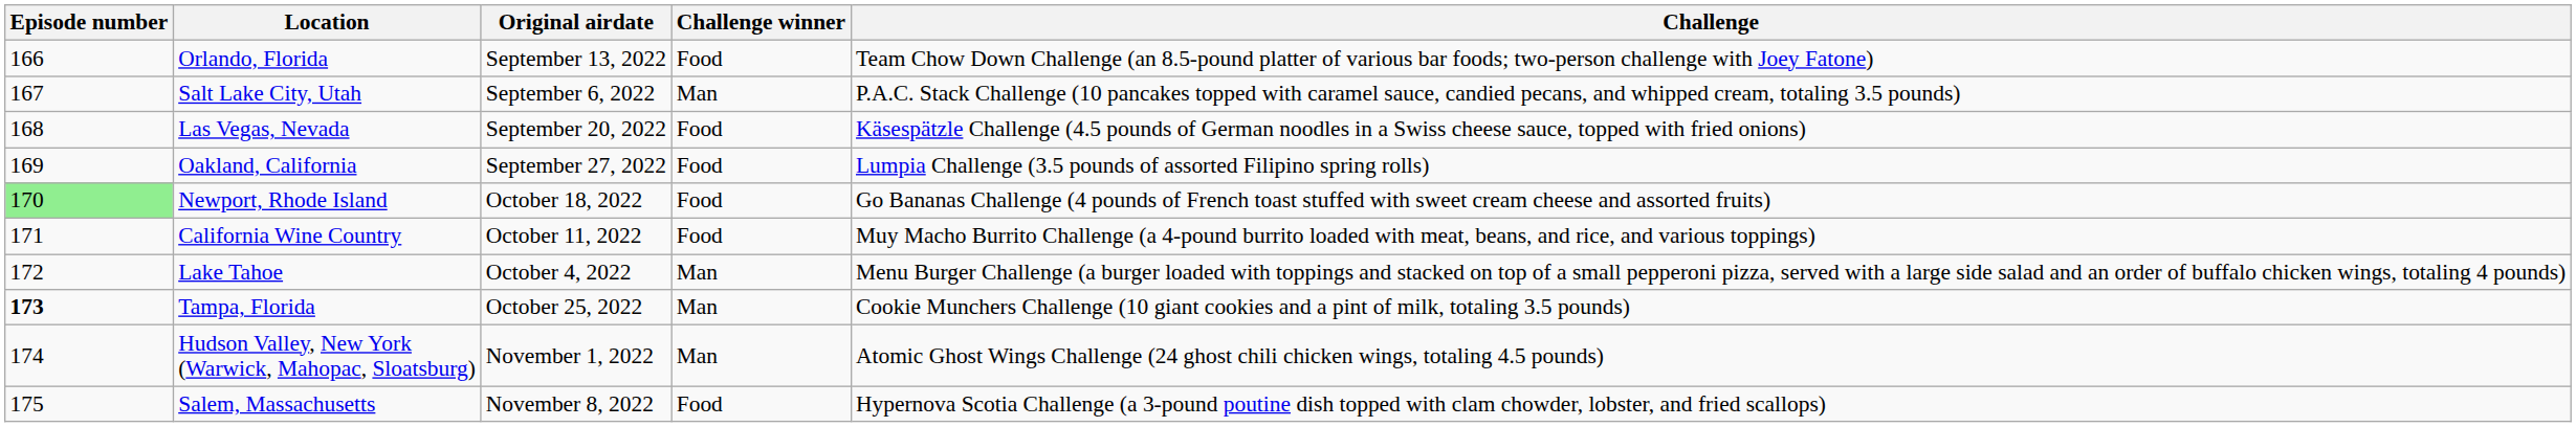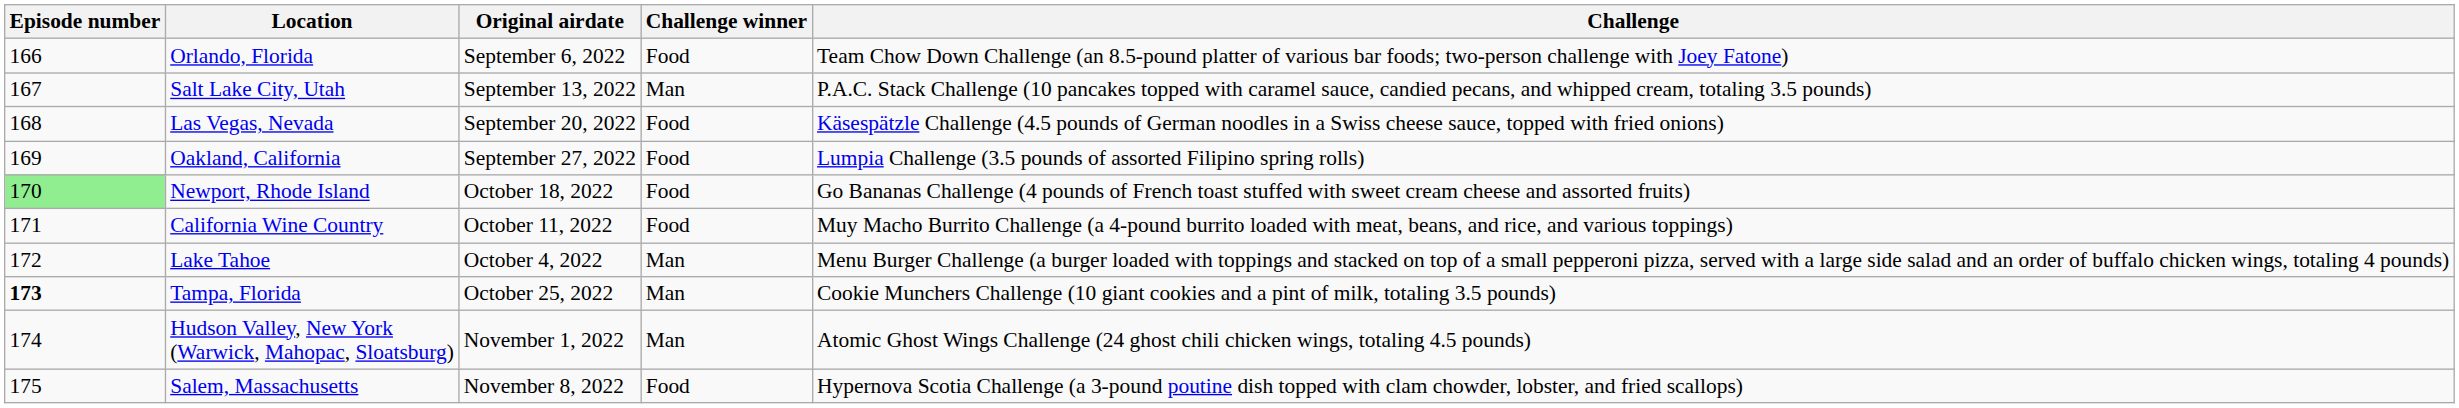 <table class="wikitable sortable" border="2"">
 <tr>
 <th>Episode number</th>
 <th>Location</th>
 <th>Original airdate</th>
 <th>Challenge winner</th>
 <th>Challenge</th>
 </tr>
 <tr>
 <td>166</td>
 <td><a href='#'>Orlando, Florida</a></td>
-<td>September 13, 2022</td>
+<td>September 6, 2022</td>
 <td>Food</td>
 <td>Team Chow Down Challenge (an 8.5-pound platter of various bar foods; two-person challenge with <a href='#'>Joey Fatone</a>)</td>
 </tr>
 <tr>
 <td>167</td>
 <td><a href='#'>Salt Lake City, Utah</a></td>
-<td>September 6, 2022</td>
+<td>September 13, 2022</td>
 <td>Man</td>
 <td>P.A.C. Stack Challenge (10 pancakes topped with caramel sauce, candied pecans, and whipped cream, totaling 3.5 pounds)</td>
 </tr>
 <tr>
 <td>168</td>
 <td><a href='#'>Las Vegas, Nevada</a></td>
 <td>September 20, 2022</td>
 <td>Food</td>
 <td><a href='#'>Käsespätzle</a> Challenge (4.5 pounds of German noodles in a Swiss cheese sauce, topped with fried onions)</td>
 </tr>
 <tr>
 <td>169</td>
 <td><a href='#'>Oakland, California</a></td>
 <td>September 27, 2022</td>
 <td>Food</td>
 <td><a href='#'>Lumpia</a> Challenge (3.5 pounds of assorted Filipino spring rolls)</td>
 </tr>
 <tr>
 <td style="background: lightgreen;">170</td>
 <td><a href='#'>Newport, Rhode Island</a></td>
 <td>October 18, 2022</td>
 <td>Food</td>
 <td>Go Bananas Challenge (4 pounds of French toast stuffed with sweet cream cheese and assorted fruits)</td>
 </tr>
 <tr>
 <td>171</td>
 <td><a href='#'>California Wine Country</a></td>
 <td>October 11, 2022</td>
 <td>Food</td>
 <td>Muy Macho Burrito Challenge (a 4-pound burrito loaded with meat, beans, and rice, and various toppings)</td>
 </tr>
 <tr>
 <td>172</td>
 <td><a href='#'>Lake Tahoe</a></td>
 <td>October 4, 2022</td>
 <td>Man</td>
 <td>Menu Burger Challenge (a burger loaded with toppings and stacked on top of a small pepperoni pizza, served with a large side salad and an order of buffalo chicken wings, totaling 4 pounds)</td>
 </tr>
 <tr>
 <td><strong>173</strong></td>
 <td><a href='#'>Tampa, Florida</a></td>
 <td>October 25, 2022</td>
 <td>Man</td>
 <td>Cookie Munchers Challenge (10 giant cookies and a pint of milk, totaling 3.5 pounds)</td>
 </tr>
 <tr>
 <td>174</td>
 <td><a href='#'>Hudson Valley</a>, <a href='#'>New York</a><br>(<a href='#'>Warwick</a>, <a href='#'>Mahopac</a>, <a href='#'>Sloatsburg</a>)</td>
 <td>November 1, 2022</td>
 <td>Man</td>
 <td>Atomic Ghost Wings Challenge (24 ghost chili chicken wings, totaling 4.5 pounds)</td>
 </tr>
 <tr>
 <td>175</td>
 <td><a href='#'>Salem, Massachusetts</a></td>
 <td>November 8, 2022</td>
 <td>Food</td>
 <td>Hypernova Scotia Challenge (a 3-pound <a href='#'>poutine</a> dish topped with clam chowder, lobster, and fried scallops)</td>
 </tr>
 </table>
